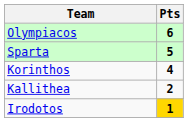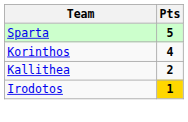 <table class="wikitable" style="text-align: center;">
 <tr>
 <th width=165>Team</th>
 <th width=20>Pts</th>
-</tr>
-<tr bgcolor="#ccffcc">
-<td align=left><a href='#'>Olympiacos</a></td>
-<td><strong>6</strong></td>
 </tr>
 <tr bgcolor="#ccffcc">
 <td align=left><a href='#'>Sparta</a></td>
 <td><strong>5</strong></td>
 </tr>
 <tr>
 <td align=left><a href='#'>Korinthos</a></td>
 <td><strong>4</strong></td>
 </tr>
 <tr>
 <td align=left><a href='#'>Kallithea</a></td>
 <td><strong>2</strong></td>
 </tr>
 <tr>
 <td align=left><a href='#'>Irodotos</a></td>
 <td style="background: gold;"><strong>1</strong></td>
 </tr>
 </table>
